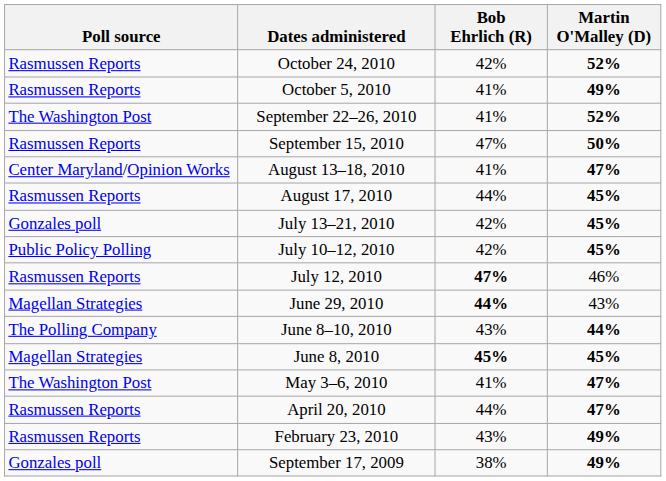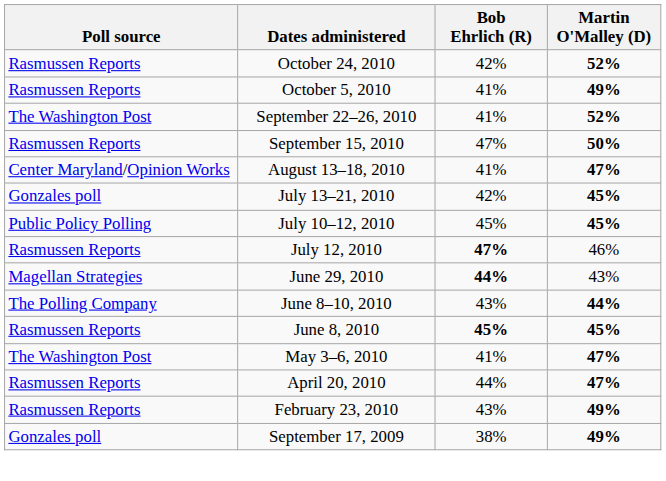 <table class="wikitable" style="text-align:center">
 <tr valign=bottom>
 <th style="width:215px;">Poll source</th>
 <th style="width:180px;">Dates administered</th>
 <th style="width:100px;">Bob<br>Ehrlich (R)</th>
 <th style="width:100px;">Martin<br>O'Malley (D)</th>
 </tr>
 <tr>
 <td align=left><a href='#'>Rasmussen Reports</a></td>
 <td>October 24, 2010</td>
 <td>42%</td>
 <td><strong>52%</strong></td>
 </tr>
 <tr>
 <td align=left><a href='#'>Rasmussen Reports</a></td>
 <td>October 5, 2010</td>
 <td>41%</td>
 <td><strong>49%</strong></td>
 </tr>
 <tr>
 <td align=left><a href='#'>The Washington Post</a></td>
 <td>September 22–26, 2010</td>
 <td>41%</td>
 <td><strong>52%</strong></td>
 </tr>
 <tr>
 <td align=left><a href='#'>Rasmussen Reports</a></td>
 <td>September 15, 2010</td>
 <td>47%</td>
 <td><strong>50%</strong></td>
 </tr>
 <tr>
 <td align=left><a href='#'>Center Maryland</a>/<a href='#'>Opinion Works</a></td>
 <td>August 13–18, 2010</td>
 <td>41%</td>
 <td><strong>47%</strong></td>
 </tr>
 <tr>
-<td align=left><a href='#'>Rasmussen Reports</a></td>
-<td>August 17, 2010</td>
-<td>44%</td>
-<td><strong>45%</strong></td>
-</tr>
-<tr>
 <td align=left><a href='#'>Gonzales poll</a></td>
 <td>July 13–21, 2010</td>
 <td>42%</td>
 <td><strong>45%</strong></td>
 </tr>
 <tr>
 <td align=left><a href='#'>Public Policy Polling</a></td>
 <td>July 10–12, 2010</td>
-<td>42%</td>
+<td>45%</td>
 <td><strong>45%</strong></td>
 </tr>
 <tr>
 <td align=left><a href='#'>Rasmussen Reports</a></td>
 <td>July 12, 2010</td>
 <td><strong>47%</strong></td>
 <td>46%</td>
 </tr>
 <tr>
 <td align=left><a href='#'>Magellan Strategies</a></td>
 <td>June 29, 2010</td>
 <td><strong>44%</strong></td>
 <td>43%</td>
 </tr>
 <tr>
 <td align=left><a href='#'>The Polling Company</a></td>
 <td>June 8–10, 2010</td>
 <td>43%</td>
 <td><strong>44%</strong></td>
 </tr>
 <tr>
-<td align=left><a href='#'>Magellan Strategies</a></td>
+<td align=left><a href='#'>Rasmussen Reports</a></td>
 <td>June 8, 2010</td>
 <td><strong>45%</strong></td>
 <td><strong>45%</strong></td>
 </tr>
 <tr>
 <td align=left><a href='#'>The Washington Post</a></td>
 <td>May 3–6, 2010</td>
 <td>41%</td>
 <td><strong>47%</strong></td>
 </tr>
 <tr>
 <td align=left><a href='#'>Rasmussen Reports</a></td>
 <td>April 20, 2010</td>
 <td>44%</td>
 <td><strong>47%</strong></td>
 </tr>
 <tr>
 <td align=left><a href='#'>Rasmussen Reports</a></td>
 <td>February 23, 2010</td>
 <td>43%</td>
 <td><strong>49%</strong></td>
 </tr>
 <tr>
 <td align=left><a href='#'>Gonzales poll</a></td>
 <td>September 17, 2009</td>
 <td>38%</td>
 <td><strong>49%</strong></td>
 </tr>
 </table>
